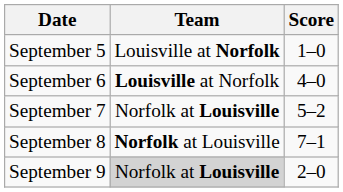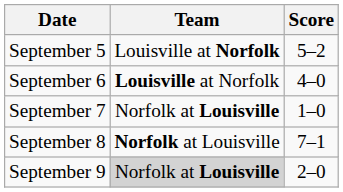 <table class="wikitable" style="text-align:center">
 <tr>
 <th>Date</th>
 <th>Team</th>
 <th>Score</th>
 </tr>
 <tr>
 <td>September 5</td>
 <td>Louisville at <strong>Norfolk</strong></td>
-<td>1–0</td>
+<td>5–2</td>
 </tr>
 <tr>
 <td>September 6</td>
 <td><strong>Louisville</strong> at Norfolk</td>
 <td>4–0</td>
 </tr>
 <tr>
 <td>September 7</td>
 <td>Norfolk at <strong>Louisville</strong></td>
-<td>5–2</td>
+<td>1–0</td>
 </tr>
 <tr>
 <td>September 8</td>
 <td><strong>Norfolk</strong> at Louisville</td>
 <td>7–1</td>
 </tr>
 <tr>
 <td>September 9</td>
 <td style="background: lightgrey;">Norfolk at <strong>Louisville</strong></td>
 <td>2–0</td>
 </tr>
 </table>
